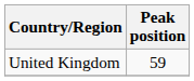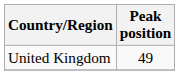 <table class="wikitable">
 <tr>
 <th>Country/Region</th>
 <th>Peak<br>position</th>
 </tr>
 <tr>
 <td>United Kingdom</td>
-<td align="center">59</td>
+<td align="center">49</td>
 </tr>
 <tr>
 </tr>
 </table>
